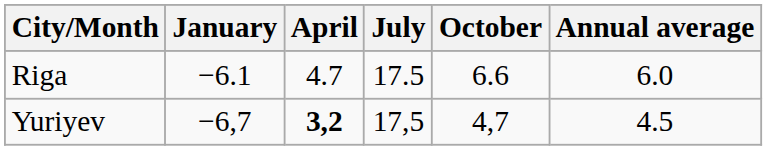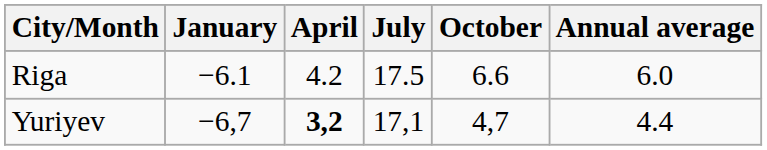 <table class="wikitable">
 <tr ->
 <th>City/Month</th>
 <th>January</th>
 <th>April</th>
 <th>July</th>
 <th>October</th>
 <th>Annual average</th>
 </tr>
 <tr ->
 <td>Riga</td>
 <td align=center>−6.1</td>
-<td align=center>4.7</td>
+<td align=center>4.2</td>
 <td align=center>17.5</td>
 <td align=center>6.6</td>
 <td align=center>6.0</td>
 </tr>
 <tr ->
 <td>Yuriyev</td>
 <td align=center>−6,7</td>
 <td align=center><strong>3,2</strong></td>
-<td align=center>17,5</td>
+<td align=center>17,1</td>
 <td align=center>4,7</td>
-<td align=center>4.5</td>
+<td align=center>4.4</td>
 </tr>
 </table>
